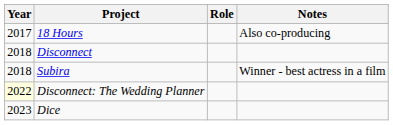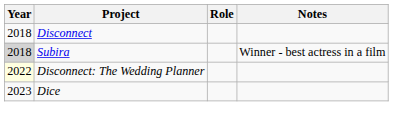 <table class="wikitable sortable">
 <tr>
 <th>Year</th>
 <th>Project</th>
 <th>Role</th>
 <th>Notes</th>
 </tr>
 <tr>
-<td>2017</td>
-<td><em><a href='#'>18 Hours</a></em></td>
-<td></td>
-<td>Also co-producing</td>
-</tr>
-<tr>
 <td>2018</td>
 <td><em><a href='#'>Disconnect</a></em></td>
 <td></td>
 <td></td>
 </tr>
 <tr>
-<td>2018</td>
+<td style="background: lightgrey;">2018</td>
 <td><em><a href='#'>Subira</a></em></td>
 <td></td>
 <td>Winner - best actress in a film</td>
 </tr>
 <tr>
 <td style="background: lightyellow;">2022</td>
 <td><em>Disconnect: The Wedding Planner</em></td>
 <td></td>
 <td></td>
 </tr>
 <tr>
 <td>2023</td>
 <td><em>Dice</em></td>
 <td></td>
 <td></td>
 </tr>
 </table>
